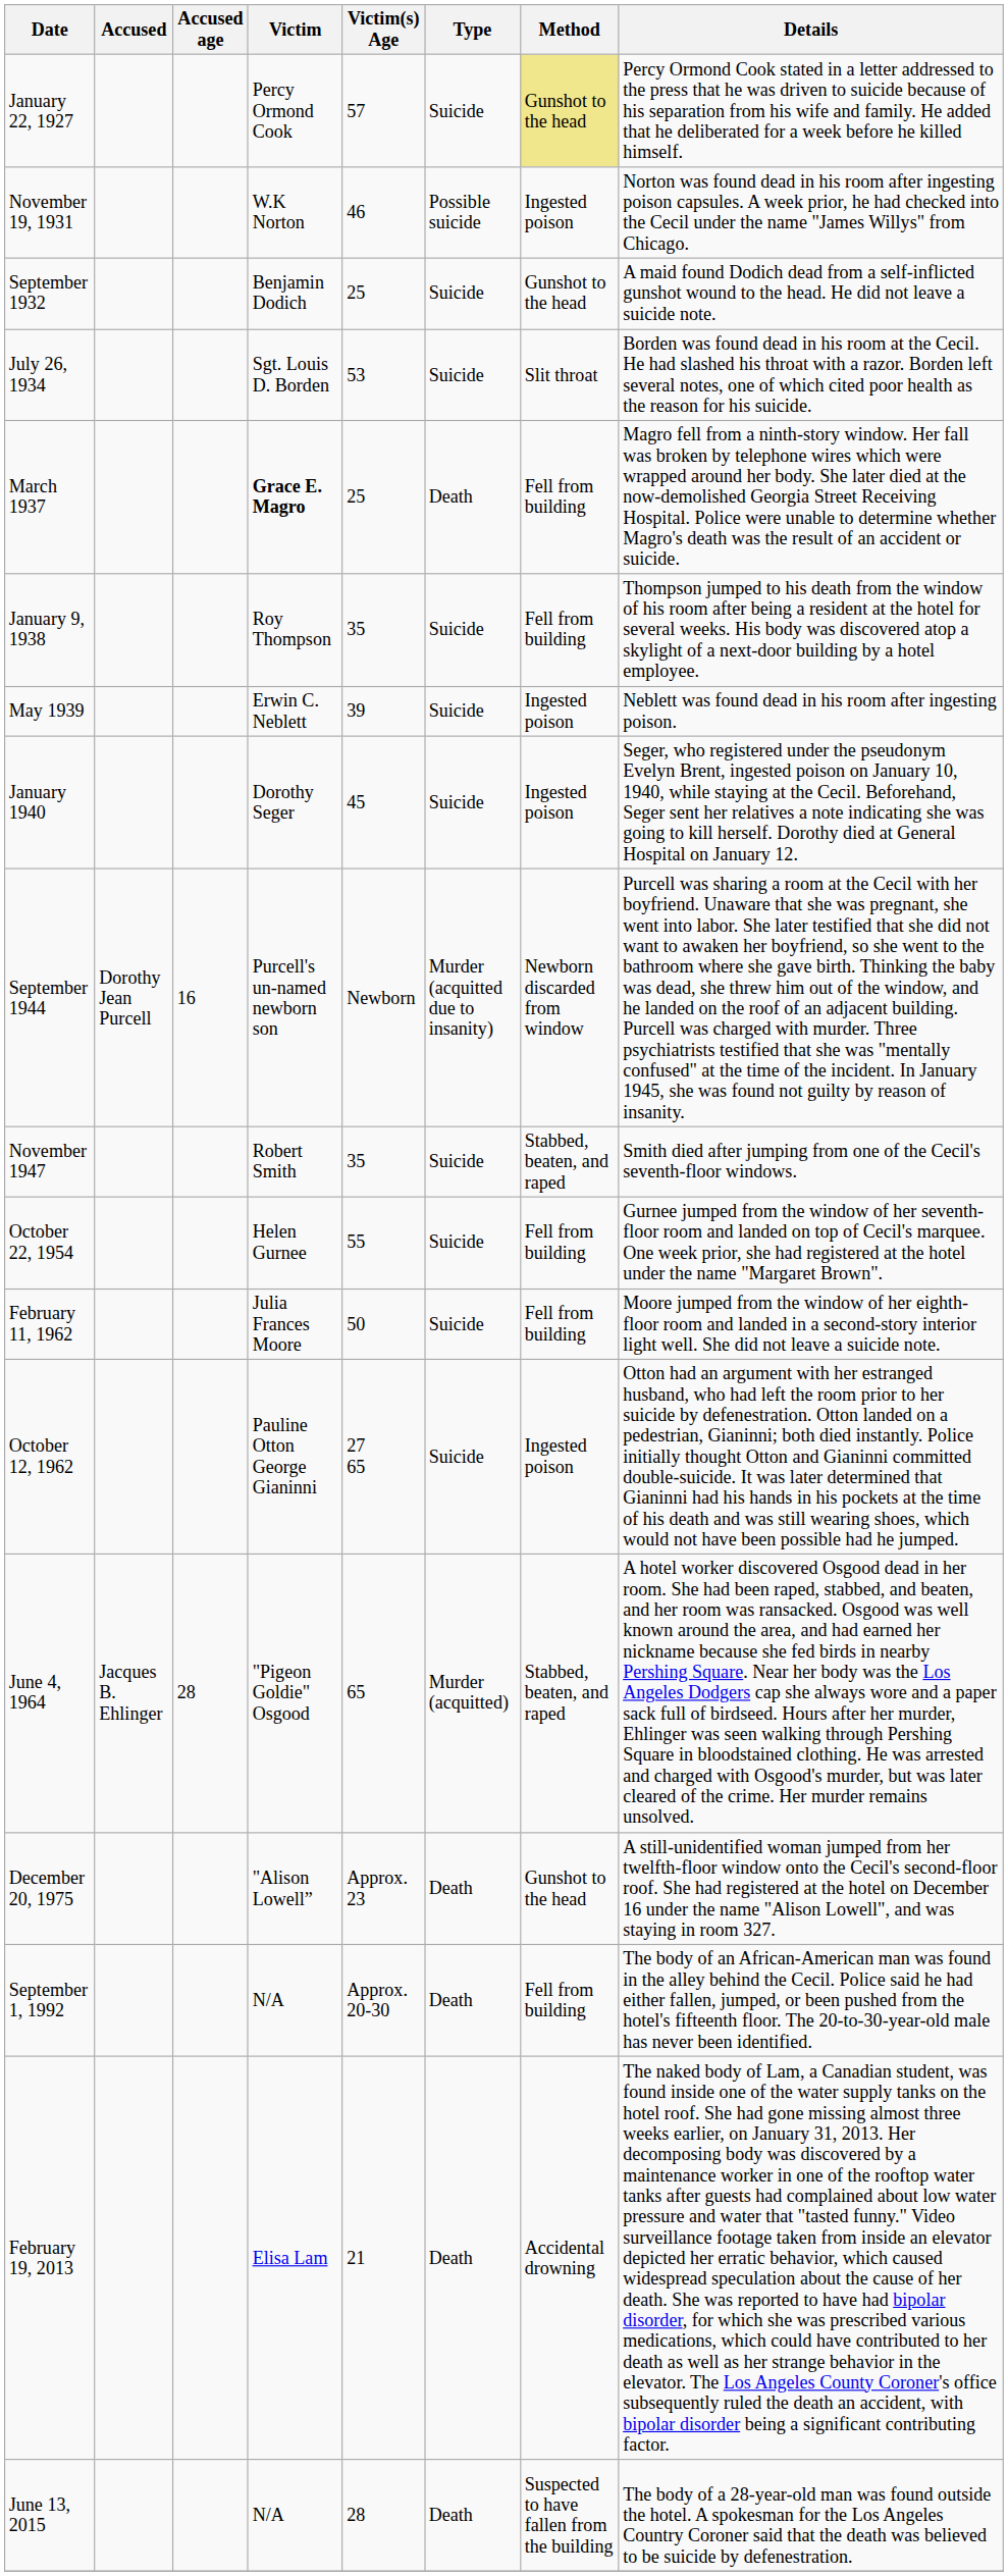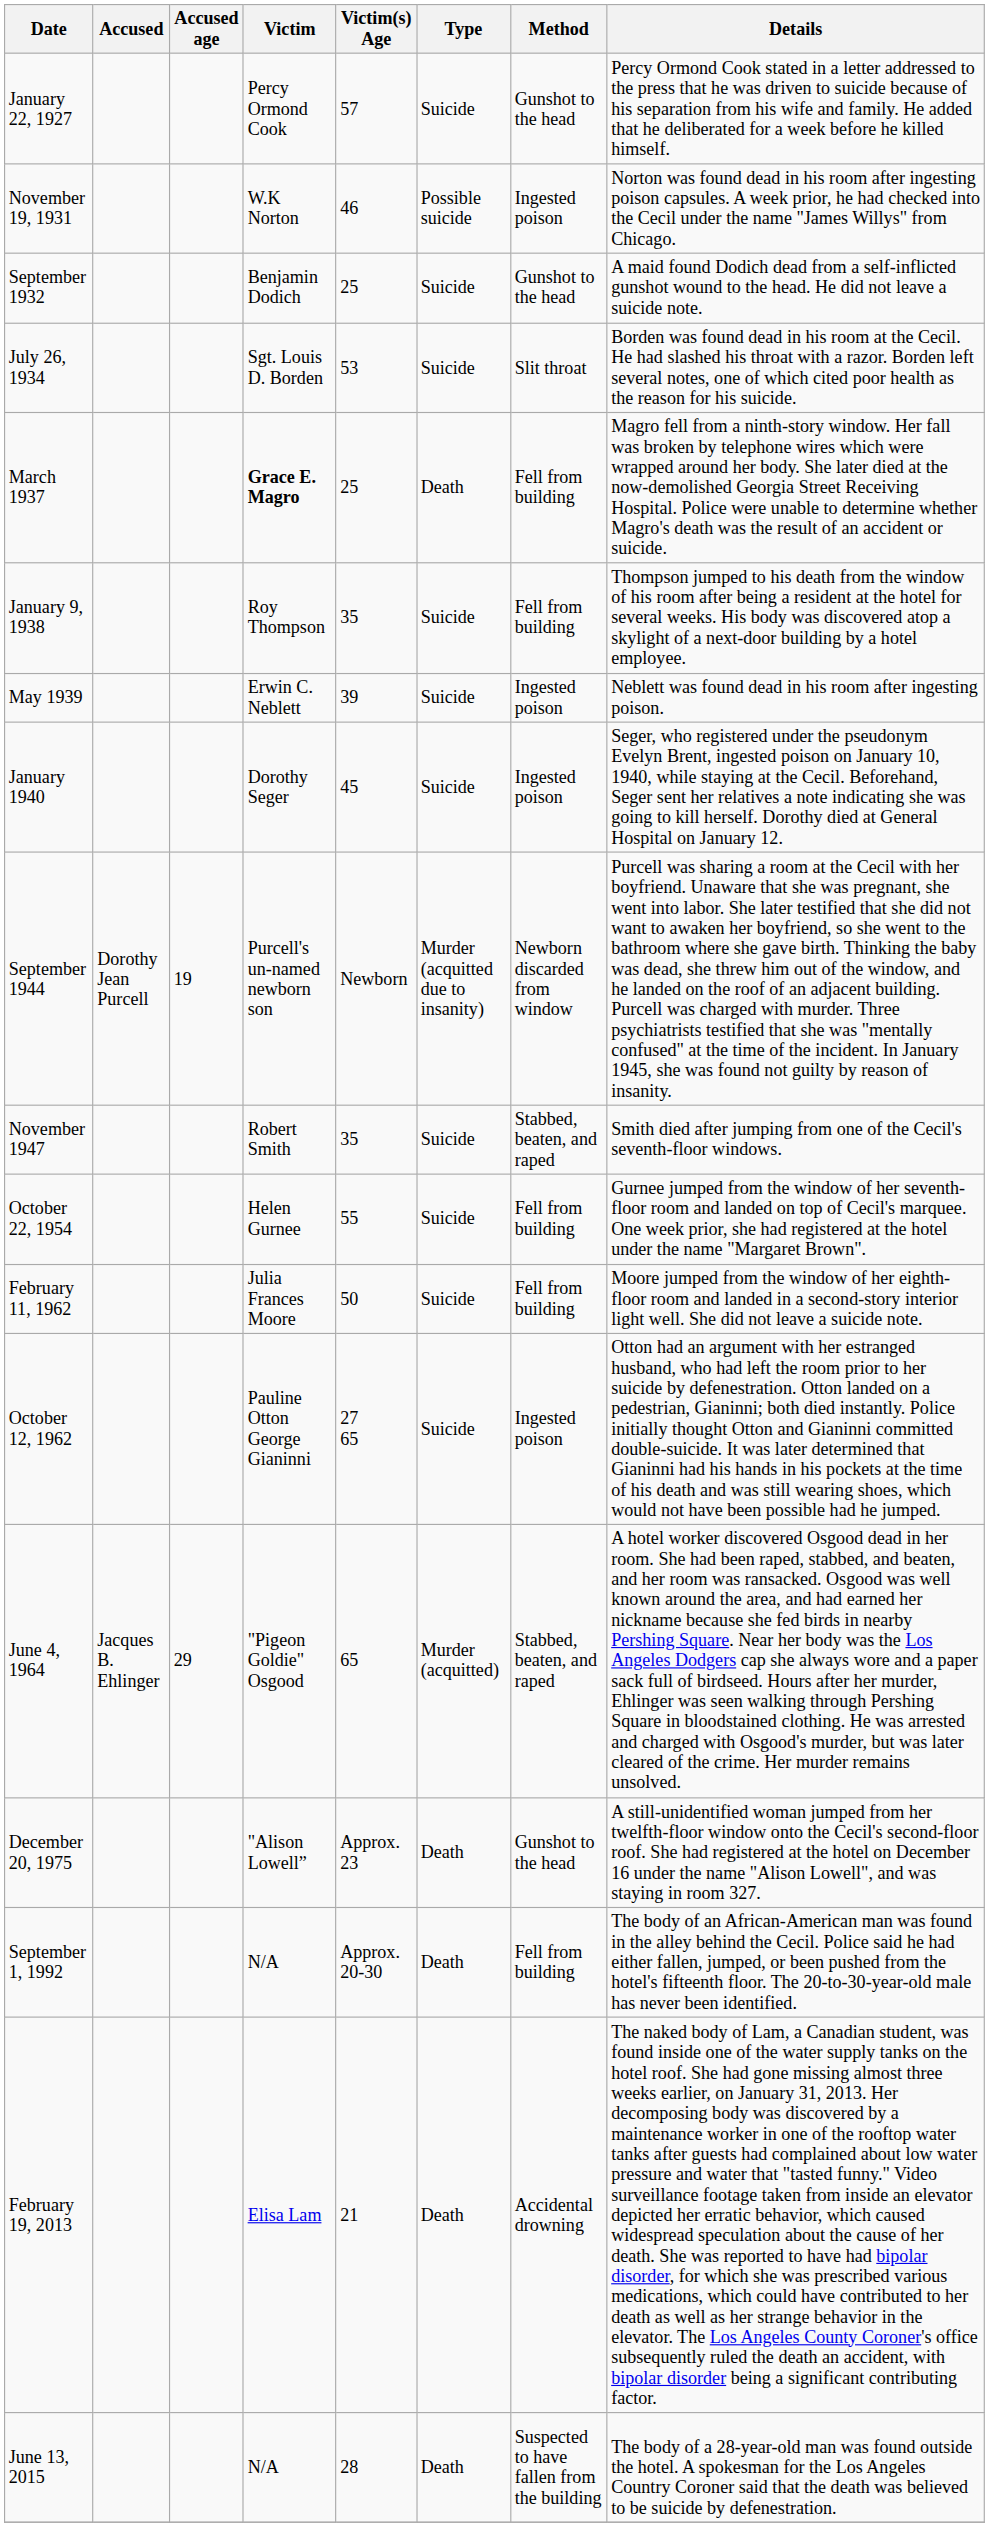 <table class="wikitable sortable">
 <tr>
 <th>Date</th>
 <th>Accused</th>
 <th>Accused age</th>
 <th>Victim</th>
 <th>Victim(s) Age</th>
 <th>Type</th>
 <th>Method</th>
 <th>Details</th>
 </tr>
 <tr>
 <td>January 22, 1927</td>
 <td></td>
 <td></td>
 <td>Percy Ormond Cook</td>
 <td>57</td>
 <td>Suicide</td>
-<td style="background: khaki;">Gunshot to the head</td>
+<td>Gunshot to the head</td>
 <td>Percy Ormond Cook stated in a letter addressed to the press that he was driven to suicide because of his separation from his wife and family. He added that he deliberated for a week before he killed himself.</td>
 </tr>
 <tr>
 <td>November 19, 1931</td>
 <td></td>
 <td></td>
 <td>W.K Norton</td>
 <td>46</td>
 <td>Possible suicide</td>
 <td>Ingested poison</td>
 <td>Norton was found dead in his room after ingesting poison capsules. A week prior, he had checked into the Cecil under the name "James Willys" from Chicago.</td>
 </tr>
 <tr>
 <td>September 1932</td>
 <td></td>
 <td></td>
 <td>Benjamin Dodich</td>
 <td>25</td>
 <td>Suicide</td>
 <td>Gunshot to the head</td>
 <td>A maid found Dodich dead from a self-inflicted gunshot wound to the head. He did not leave a suicide note.</td>
 </tr>
 <tr>
 <td>July 26, 1934</td>
 <td></td>
 <td></td>
 <td>Sgt. Louis D. Borden</td>
 <td>53</td>
 <td>Suicide</td>
 <td>Slit throat</td>
 <td>Borden was found dead in his room at the Cecil. He had slashed his throat with a razor. Borden left several notes, one of which cited poor health as the reason for his suicide.</td>
 </tr>
 <tr>
 <td>March 1937</td>
 <td></td>
 <td></td>
 <td><strong>Grace E. Magro</strong></td>
 <td>25</td>
 <td>Death</td>
 <td>Fell from building</td>
 <td>Magro fell from a ninth-story window. Her fall was broken by telephone wires which were wrapped around her body. She later died at the now-demolished Georgia Street Receiving Hospital. Police were unable to determine whether Magro's death was the result of an accident or suicide.</td>
 </tr>
 <tr>
 <td>January 9, 1938</td>
 <td></td>
 <td></td>
 <td>Roy Thompson</td>
 <td>35</td>
 <td>Suicide</td>
 <td>Fell from building</td>
 <td>Thompson jumped to his death from the window of his room after being a resident at the hotel for several weeks. His body was discovered atop a skylight of a next-door building by a hotel employee.</td>
 </tr>
 <tr>
 <td>May 1939</td>
 <td></td>
 <td></td>
 <td>Erwin C. Neblett</td>
 <td>39</td>
 <td>Suicide</td>
 <td>Ingested poison</td>
 <td>Neblett was found dead in his room after ingesting poison.</td>
 </tr>
 <tr>
 <td>January 1940</td>
 <td></td>
 <td></td>
 <td>Dorothy Seger</td>
 <td>45</td>
 <td>Suicide</td>
 <td>Ingested poison</td>
 <td>Seger, who registered under the pseudonym Evelyn Brent, ingested poison on January 10, 1940, while staying at the Cecil. Beforehand, Seger sent her relatives a note indicating she was going to kill herself. Dorothy died at General Hospital on January 12.</td>
 </tr>
 <tr>
 <td>September 1944</td>
 <td>Dorothy Jean Purcell</td>
-<td>16</td>
+<td>19</td>
 <td>Purcell's un-named newborn son</td>
 <td>Newborn</td>
 <td>Murder (acquitted due to insanity)</td>
 <td>Newborn discarded from window</td>
 <td>Purcell was sharing a room at the Cecil with her boyfriend. Unaware that she was pregnant, she went into labor. She later testified that she did not want to awaken her boyfriend, so she went to the bathroom where she gave birth. Thinking the baby was dead, she threw him out of the window, and he landed on the roof of an adjacent building. Purcell was charged with murder. Three psychiatrists testified that she was "mentally confused" at the time of the incident. In January 1945, she was found not guilty by reason of insanity.</td>
 </tr>
 <tr>
 <td>November 1947</td>
 <td></td>
 <td></td>
 <td>Robert Smith</td>
 <td>35</td>
 <td>Suicide</td>
 <td>Stabbed, beaten, and raped</td>
 <td>Smith died after jumping from one of the Cecil's seventh-floor windows.</td>
 </tr>
 <tr>
 <td>October 22, 1954</td>
 <td></td>
 <td></td>
 <td>Helen Gurnee</td>
 <td>55</td>
 <td>Suicide</td>
 <td>Fell from building</td>
 <td>Gurnee jumped from the window of her seventh-floor room and landed on top of Cecil's marquee. One week prior, she had registered at the hotel under the name "Margaret Brown".</td>
 </tr>
 <tr>
 <td>February 11, 1962</td>
 <td></td>
 <td></td>
 <td>Julia Frances Moore</td>
 <td>50</td>
 <td>Suicide</td>
 <td>Fell from building</td>
 <td>Moore jumped from the window of her eighth-floor room and landed in a second-story interior light well. She did not leave a suicide note.</td>
 </tr>
 <tr>
 <td>October 12, 1962</td>
 <td></td>
 <td></td>
 <td>Pauline Otton <br>George Gianinni</td>
 <td>27<br>65</td>
 <td>Suicide</td>
 <td>Ingested poison</td>
 <td>Otton had an argument with her estranged husband, who had left the room prior to her suicide by defenestration. Otton landed on a pedestrian, Gianinni; both died instantly. Police initially thought Otton and Gianinni committed double-suicide. It was later determined that Gianinni had his hands in his pockets at the time of his death and was still wearing shoes, which would not have been possible had he jumped.</td>
 </tr>
 <tr>
 <td>June 4, 1964</td>
 <td>Jacques B. Ehlinger</td>
-<td>28</td>
+<td>29</td>
 <td>"Pigeon Goldie" Osgood</td>
 <td>65</td>
 <td>Murder (acquitted)</td>
 <td>Stabbed, beaten, and raped</td>
 <td>A hotel worker discovered Osgood dead in her room. She had been raped, stabbed, and beaten, and her room was ransacked. Osgood was well known around the area, and had earned her nickname because she fed birds in nearby <a href='#'>Pershing Square</a>. Near her body was the <a href='#'>Los Angeles Dodgers</a> cap she always wore and a paper sack full of birdseed. Hours after her murder, Ehlinger was seen walking through Pershing Square in bloodstained clothing. He was arrested and charged with Osgood's murder, but was later cleared of the crime. Her murder remains unsolved.</td>
 </tr>
 <tr>
 <td>December 20, 1975</td>
 <td></td>
 <td></td>
 <td>"Alison Lowell”</td>
 <td>Approx. 23</td>
 <td>Death</td>
 <td>Gunshot to the head</td>
 <td>A still-unidentified woman jumped from her twelfth-floor window onto the Cecil's second-floor roof. She had registered at the hotel on December 16 under the name "Alison Lowell", and was staying in room 327.</td>
 </tr>
 <tr>
 <td>September 1, 1992</td>
 <td></td>
 <td></td>
 <td>N/A</td>
 <td>Approx. 20-30</td>
 <td>Death</td>
 <td>Fell from building</td>
 <td>The body of an African-American man was found in the alley behind the Cecil. Police said he had either fallen, jumped, or been pushed from the hotel's fifteenth floor. The 20-to-30-year-old male has never been identified.</td>
 </tr>
 <tr>
 <td>February 19, 2013</td>
 <td></td>
 <td></td>
 <td><a href='#'>Elisa Lam</a></td>
 <td>21</td>
 <td>Death</td>
 <td>Accidental drowning</td>
 <td>The naked body of Lam, a Canadian student, was found inside one of the water supply tanks on the hotel roof. She had gone missing almost three weeks earlier, on January 31, 2013. Her decomposing body was discovered by a maintenance worker in one of the rooftop water tanks after guests had complained about low water pressure and water that "tasted funny." Video surveillance footage taken from inside an elevator depicted her erratic behavior, which caused widespread speculation about the cause of her death. She was reported to have had <a href='#'>bipolar disorder</a>, for which she was prescribed various medications, which could have contributed to her death as well as her strange behavior in the elevator. The <a href='#'>Los Angeles County Coroner</a>'s office subsequently ruled the death an accident, with <a href='#'>bipolar disorder</a> being a significant contributing factor.</td>
 </tr>
 <tr>
 <td>June 13, 2015</td>
 <td></td>
 <td></td>
 <td>N/A</td>
 <td>28</td>
 <td>Death</td>
 <td>Suspected to have fallen from the building</td>
 <td><br>The body of a 28-year-old man was found outside the hotel. A spokesman for the Los Angeles Country Coroner said that the death was believed to be suicide by defenestration.</td>
 </tr>
 <tr>
 </tr>
 </table>
